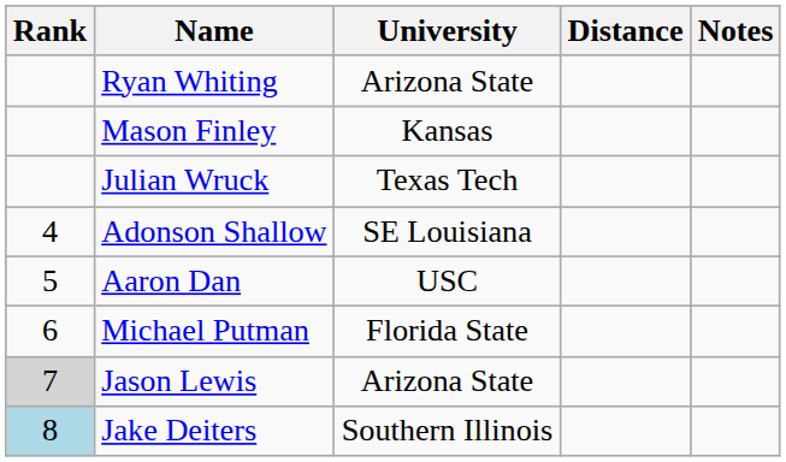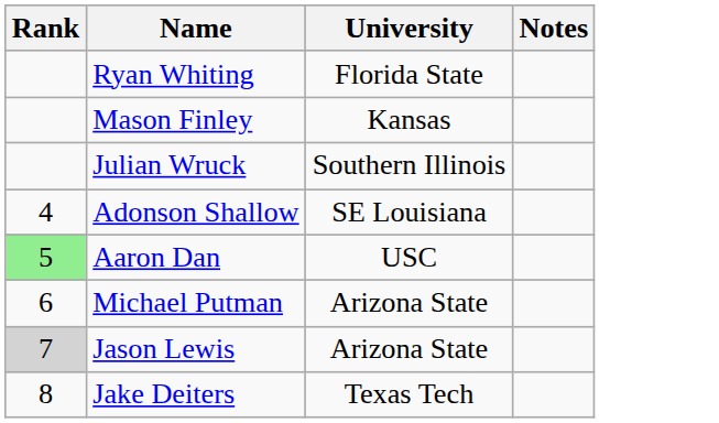 <table class="wikitable sortable" style="text-align:center">
 <tr>
 <th>Rank</th>
 <th>Name</th>
 <th>University</th>
-<th>Distance</th>
 <th>Notes</th>
 </tr>
 <tr>
 <td></td>
 <td align=left><a href='#'>Ryan Whiting</a></td>
-<td>Arizona State</td>
-<td></td>
+<td>Florida State</td>
 <td></td>
 </tr>
 <tr>
 <td></td>
 <td align=left><a href='#'>Mason Finley</a></td>
 <td>Kansas</td>
 <td></td>
-<td></td>
 </tr>
 <tr>
 <td></td>
 <td align=left><a href='#'>Julian Wruck</a> </td>
-<td>Texas Tech</td>
-<td></td>
+<td>Southern Illinois</td>
 <td></td>
 </tr>
 <tr>
 <td>4</td>
 <td align=left><a href='#'>Adonson Shallow</a></td>
 <td>SE Louisiana</td>
 <td></td>
-<td></td>
 </tr>
 <tr>
-<td>5</td>
+<td style="background: lightgreen;">5</td>
 <td align=left><a href='#'>Aaron Dan</a></td>
 <td>USC</td>
-<td></td>
 <td></td>
 </tr>
 <tr>
 <td>6</td>
 <td align=left><a href='#'>Michael Putman</a></td>
-<td>Florida State</td>
-<td></td>
+<td>Arizona State</td>
 <td></td>
 </tr>
 <tr>
 <td style="background: lightgrey;">7</td>
 <td align=left><a href='#'>Jason Lewis</a></td>
 <td>Arizona State</td>
 <td></td>
-<td></td>
 </tr>
 <tr>
-<td style="background: lightblue;">8</td>
+<td>8</td>
 <td align=left><a href='#'>Jake Deiters</a></td>
-<td>Southern Illinois</td>
-<td></td>
+<td>Texas Tech</td>
 <td></td>
 </tr>
 </table>
